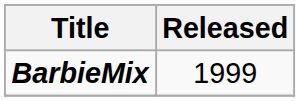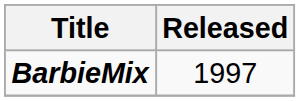 <table class="wikitable" style="font-size:95%; text-align:center;">
 <tr>
 <th>Title</th>
 <th>Released</th>
 </tr>
 <tr>
 <td><strong><em>BarbieMix</em></strong></td>
-<td>1999</td>
+<td>1997</td>
 </tr>
 <tr>
 </tr>
 </table>
